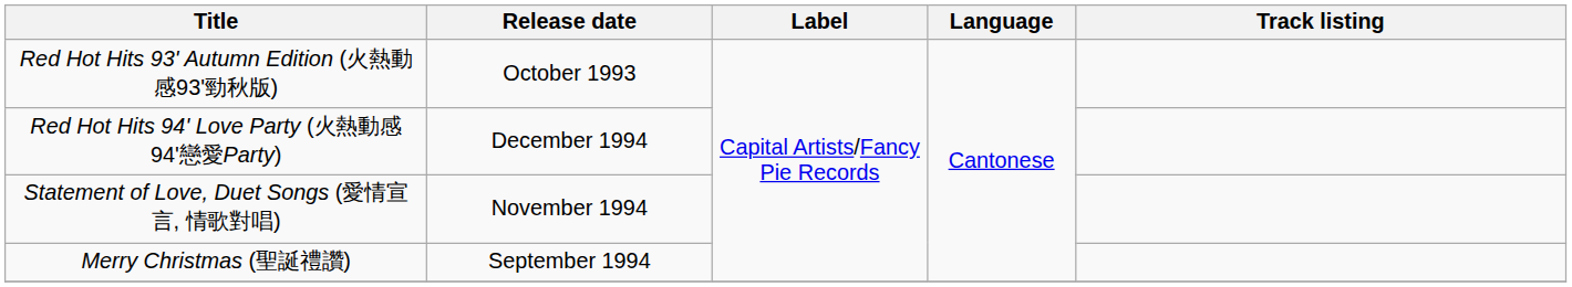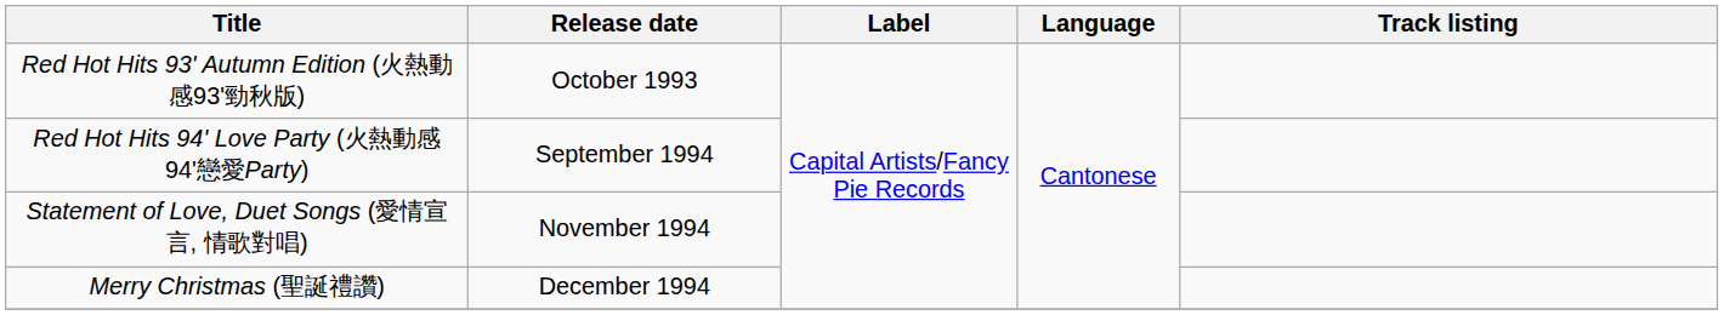 <table class="wikitable" style="text-align:center;">
 <tr>
 <th align="left" width="300px">Title</th>
 <th align="left" width="200px">Release date</th>
 <th align="left" width="150px">Label</th>
 <th align="left" width="100px">Language</th>
 <th align="left" width="350px">Track listing</th>
 </tr>
 <tr>
 <td><em>Red Hot Hits 93' Autumn Edition</em> (火熱動感93'勁秋版)</td>
 <td>October 1993</td>
 <td rowspan="4"><a href='#'>Capital Artists</a>/<a href='#'>Fancy Pie Records</a></td>
 <td rowspan="4"><a href='#'>Cantonese</a></td>
 <td><br></td>
 </tr>
 <tr>
 <td><em>Red Hot Hits 94' Love Party</em> (火熱動感94'戀愛<em>Party</em>)</td>
-<td>December 1994</td>
+<td>September 1994</td>
 <td><br></td>
 </tr>
 <tr>
 <td><em>Statement of Love, Duet Songs</em> (愛情宣言, 情歌對唱)</td>
 <td>November 1994</td>
 <td><br></td>
 </tr>
 <tr>
 <td><em>Merry Christmas</em> (聖誕禮讚)</td>
-<td>September 1994</td>
+<td>December 1994</td>
 <td><br></td>
 </tr>
 <tr>
 </tr>
 </table>
